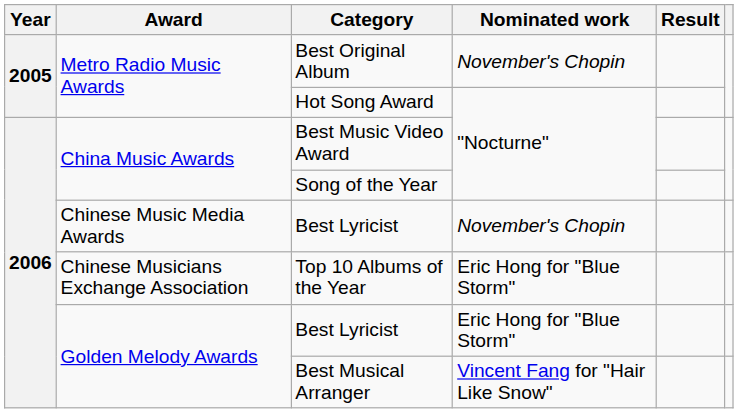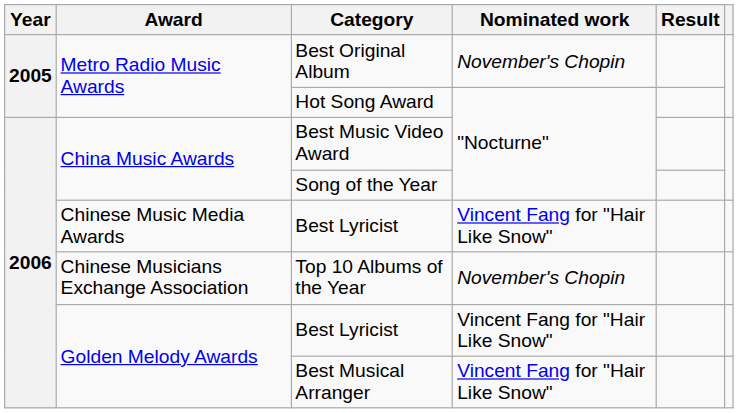 <table class="wikitable sortable plainrowheaders">
 <tr>
 <th>Year</th>
 <th>Award</th>
 <th>Category</th>
 <th>Nominated work</th>
 <th>Result</th>
 <th class="unsortable"></th>
 </tr>
 <tr>
 <th scope="row" rowspan="2">2005</th>
 <td rowspan="2"><a href='#'>Metro Radio Music Awards</a></td>
 <td>Best Original Album</td>
 <td><em>November's Chopin</em></td>
 <td></td>
 <td align="center" rowspan="2"></td>
 </tr>
 <tr>
 <td>Hot Song Award</td>
 <td rowspan="3">"Nocturne"</td>
 <td></td>
 </tr>
 <tr>
 <th scope="row" rowspan="6">2006</th>
 <td rowspan="2"><a href='#'>China Music Awards</a></td>
 <td>Best Music Video Award</td>
 <td></td>
 <td align="center" rowspan="2"></td>
 </tr>
 <tr>
 <td>Song of the Year</td>
 <td></td>
 </tr>
 <tr>
 <td>Chinese Music Media Awards</td>
 <td>Best Lyricist</td>
-<td><em>November's Chopin</em></td>
+<td><a href='#'>Vincent Fang</a> for "Hair Like Snow"</td>
 <td></td>
 <td align="center"></td>
 </tr>
 <tr>
 <td>Chinese Musicians Exchange Association</td>
 <td>Top 10 Albums of the Year</td>
-<td>Eric Hong for "Blue Storm"</td>
+<td><em>November's Chopin</em></td>
 <td></td>
 <td align="center"></td>
 </tr>
 <tr>
 <td rowspan="2"><a href='#'>Golden Melody Awards</a></td>
 <td>Best Lyricist</td>
-<td>Eric Hong for "Blue Storm"</td>
+<td>Vincent Fang for "Hair Like Snow"</td>
 <td></td>
 <td></td>
 </tr>
 <tr>
 <td>Best Musical Arranger</td>
 <td><a href='#'>Vincent Fang</a> for "Hair Like Snow"</td>
 <td></td>
 <td></td>
 </tr>
 </table>
